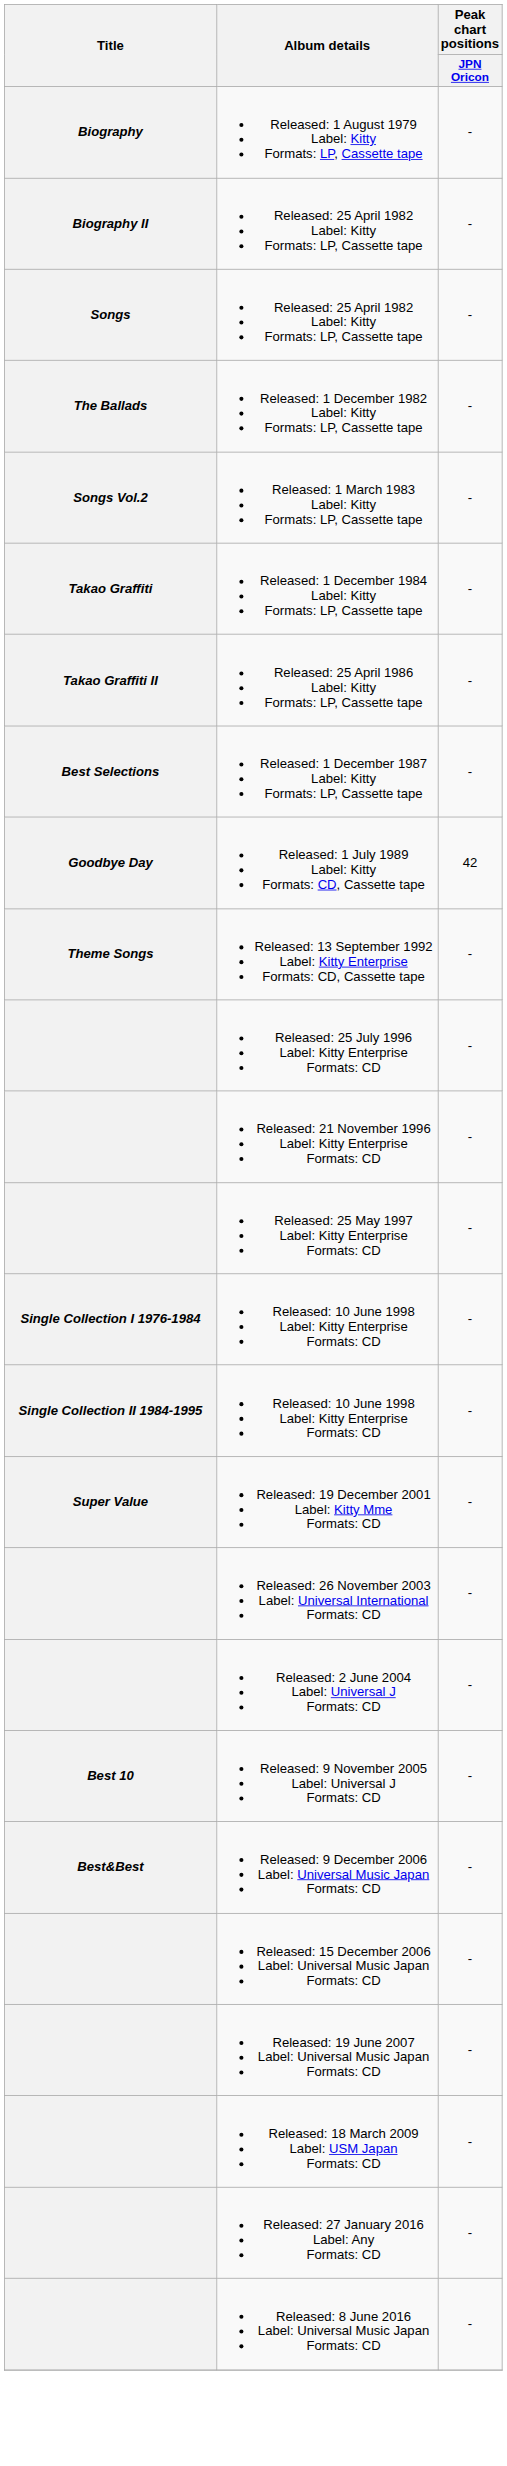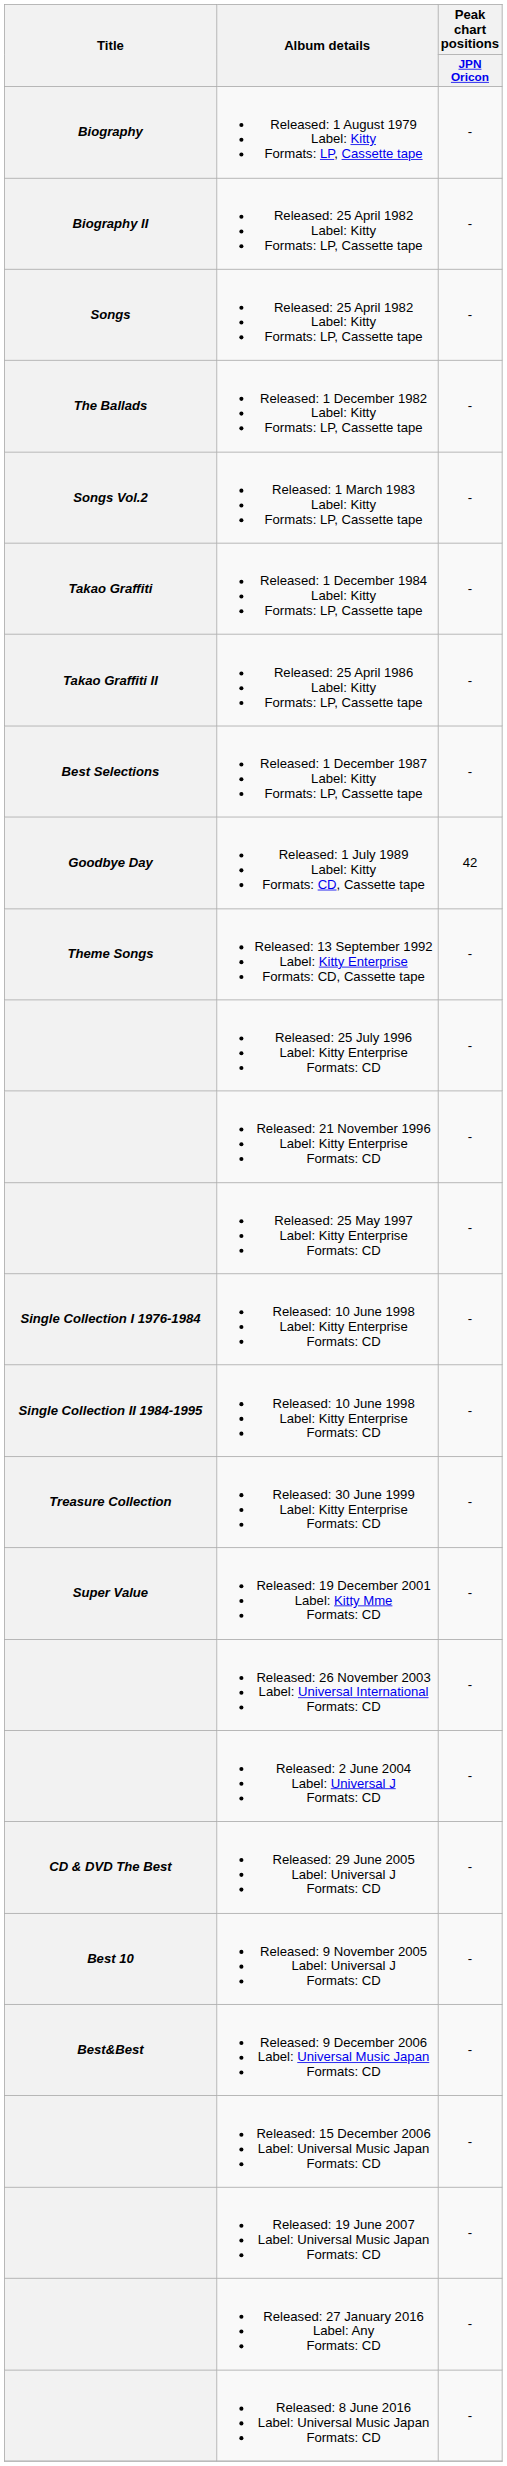 <table class="wikitable plainrowheaders" style="text-align:center;">
 <tr>
 <th scope="col" rowspan="2" style="width:19em;">Title</th>
 <th scope="col" rowspan="2" style="width:19em;">Album details</th>
 <th scope="col">Peak chart positions</th>
 </tr>
 <tr>
 <th scope="col" style="width:2.9em;font-size:90%;"><a href='#'>JPN<br>Oricon</a><br></th>
 </tr>
 <tr>
 <th scope="row"><em>Biography</em></th>
 <td><br><ul><li>Released: 1 August 1979</li><li>Label: <a href='#'>Kitty</a></li><li>Formats: <a href='#'>LP</a>, <a href='#'>Cassette tape</a></li></ul></td>
 <td>-</td>
 </tr>
 <tr>
 <th scope="row"><em>Biography II</em></th>
 <td><br><ul><li>Released: 25 April 1982</li><li>Label: Kitty</li><li>Formats: LP, Cassette tape</li></ul></td>
 <td>-</td>
 </tr>
 <tr>
 <th scope="row"><em>Songs</em></th>
 <td><br><ul><li>Released: 25 April 1982</li><li>Label: Kitty</li><li>Formats: LP, Cassette tape</li></ul></td>
 <td>-</td>
 </tr>
 <tr>
 <th scope="row"><em>The Ballads</em></th>
 <td><br><ul><li>Released: 1 December 1982</li><li>Label: Kitty</li><li>Formats: LP, Cassette tape</li></ul></td>
 <td>-</td>
 </tr>
 <tr>
 <th scope="row"><em>Songs Vol.2</em></th>
 <td><br><ul><li>Released: 1 March 1983</li><li>Label: Kitty</li><li>Formats: LP, Cassette tape</li></ul></td>
 <td>-</td>
 </tr>
 <tr>
 <th scope="row"><em>Takao Graffiti</em></th>
 <td><br><ul><li>Released: 1 December 1984</li><li>Label: Kitty</li><li>Formats: LP, Cassette tape</li></ul></td>
 <td>-</td>
 </tr>
 <tr>
 <th scope="row"><em>Takao Graffiti II</em></th>
 <td><br><ul><li>Released: 25 April 1986</li><li>Label: Kitty</li><li>Formats: LP, Cassette tape</li></ul></td>
 <td>-</td>
 </tr>
 <tr>
 <th scope="row"><em>Best Selections</em></th>
 <td><br><ul><li>Released: 1 December 1987</li><li>Label: Kitty</li><li>Formats: LP, Cassette tape</li></ul></td>
 <td>-</td>
 </tr>
 <tr>
 <th scope="row"><em>Goodbye Day</em></th>
 <td><br><ul><li>Released: 1 July 1989</li><li>Label: Kitty</li><li>Formats: <a href='#'>CD</a>, Cassette tape</li></ul></td>
 <td>42</td>
 </tr>
 <tr>
 <th scope="row"><em>Theme Songs</em></th>
 <td><br><ul><li>Released: 13 September 1992</li><li>Label: <a href='#'>Kitty Enterprise</a></li><li>Formats: CD, Cassette tape</li></ul></td>
 <td>-</td>
 </tr>
 <tr>
 <th scope="row"></th>
 <td><br><ul><li>Released: 25 July 1996</li><li>Label: Kitty Enterprise</li><li>Formats: CD</li></ul></td>
 <td>-</td>
 </tr>
 <tr>
 <th scope="row"></th>
 <td><br><ul><li>Released: 21 November 1996</li><li>Label: Kitty Enterprise</li><li>Formats: CD</li></ul></td>
 <td>-</td>
 </tr>
 <tr>
 <th scope="row"></th>
 <td><br><ul><li>Released: 25 May 1997</li><li>Label: Kitty Enterprise</li><li>Formats: CD</li></ul></td>
 <td>-</td>
 </tr>
 <tr>
 <th scope="row"><em>Single Collection I 1976-1984</em></th>
 <td><br><ul><li>Released: 10 June 1998</li><li>Label: Kitty Enterprise</li><li>Formats: CD</li></ul></td>
 <td>-</td>
 </tr>
 <tr>
 <th scope="row"><em>Single Collection II 1984-1995</em></th>
 <td><br><ul><li>Released: 10 June 1998</li><li>Label: Kitty Enterprise</li><li>Formats: CD</li></ul></td>
 <td>-</td>
 </tr>
 <tr>
+<th scope="row"><em>Treasure Collection</em></th>
+<td><br><ul><li>Released: 30 June 1999</li><li>Label: Kitty Enterprise</li><li>Formats: CD</li></ul></td>
+<td>-</td>
+</tr>
+<tr>
 <th scope="row"><em>Super Value</em></th>
 <td><br><ul><li>Released: 19 December 2001</li><li>Label: <a href='#'>Kitty Mme</a></li><li>Formats: CD</li></ul></td>
 <td>-</td>
 </tr>
 <tr>
 <th scope="row"></th>
 <td><br><ul><li>Released: 26 November 2003</li><li>Label: <a href='#'>Universal International</a></li><li>Formats: CD</li></ul></td>
 <td>-</td>
 </tr>
 <tr>
 <th scope="row"></th>
 <td><br><ul><li>Released: 2 June 2004</li><li>Label: <a href='#'>Universal J</a></li><li>Formats: CD</li></ul></td>
+<td>-</td>
+</tr>
+<tr>
+<th scope="row"><em>CD & DVD The Best</em></th>
+<td><br><ul><li>Released: 29 June 2005</li><li>Label: Universal J</li><li>Formats: CD</li></ul></td>
 <td>-</td>
 </tr>
 <tr>
 <th scope="row"><em>Best 10</em></th>
 <td><br><ul><li>Released: 9 November 2005</li><li>Label: Universal J</li><li>Formats: CD</li></ul></td>
 <td>-</td>
 </tr>
 <tr>
 <th scope="row"><em>Best&Best</em></th>
 <td><br><ul><li>Released: 9 December 2006</li><li>Label: <a href='#'>Universal Music Japan</a></li><li>Formats: CD</li></ul></td>
 <td>-</td>
 </tr>
 <tr>
 <th scope="row"></th>
 <td><br><ul><li>Released: 15 December 2006</li><li>Label: Universal Music Japan</li><li>Formats: CD</li></ul></td>
 <td>-</td>
 </tr>
 <tr>
 <th scope="row"></th>
 <td><br><ul><li>Released: 19 June 2007</li><li>Label: Universal Music Japan</li><li>Formats: CD</li></ul></td>
 <td>-</td>
 </tr>
 <tr>
 <th scope="row"></th>
-<td><br><ul><li>Released: 18 March 2009</li><li>Label: <a href='#'>USM Japan</a></li><li>Formats: CD</li></ul></td>
-<td>-</td>
-</tr>
-<tr>
-<th scope="row"></th>
 <td><br><ul><li>Released: 27 January 2016</li><li>Label: Any</li><li>Formats: CD</li></ul></td>
 <td>-</td>
 </tr>
 <tr>
 <th scope="row"></th>
 <td><br><ul><li>Released: 8 June 2016</li><li>Label: Universal Music Japan</li><li>Formats: CD</li></ul></td>
 <td>-</td>
 </tr>
 <tr>
 </tr>
 </table>
